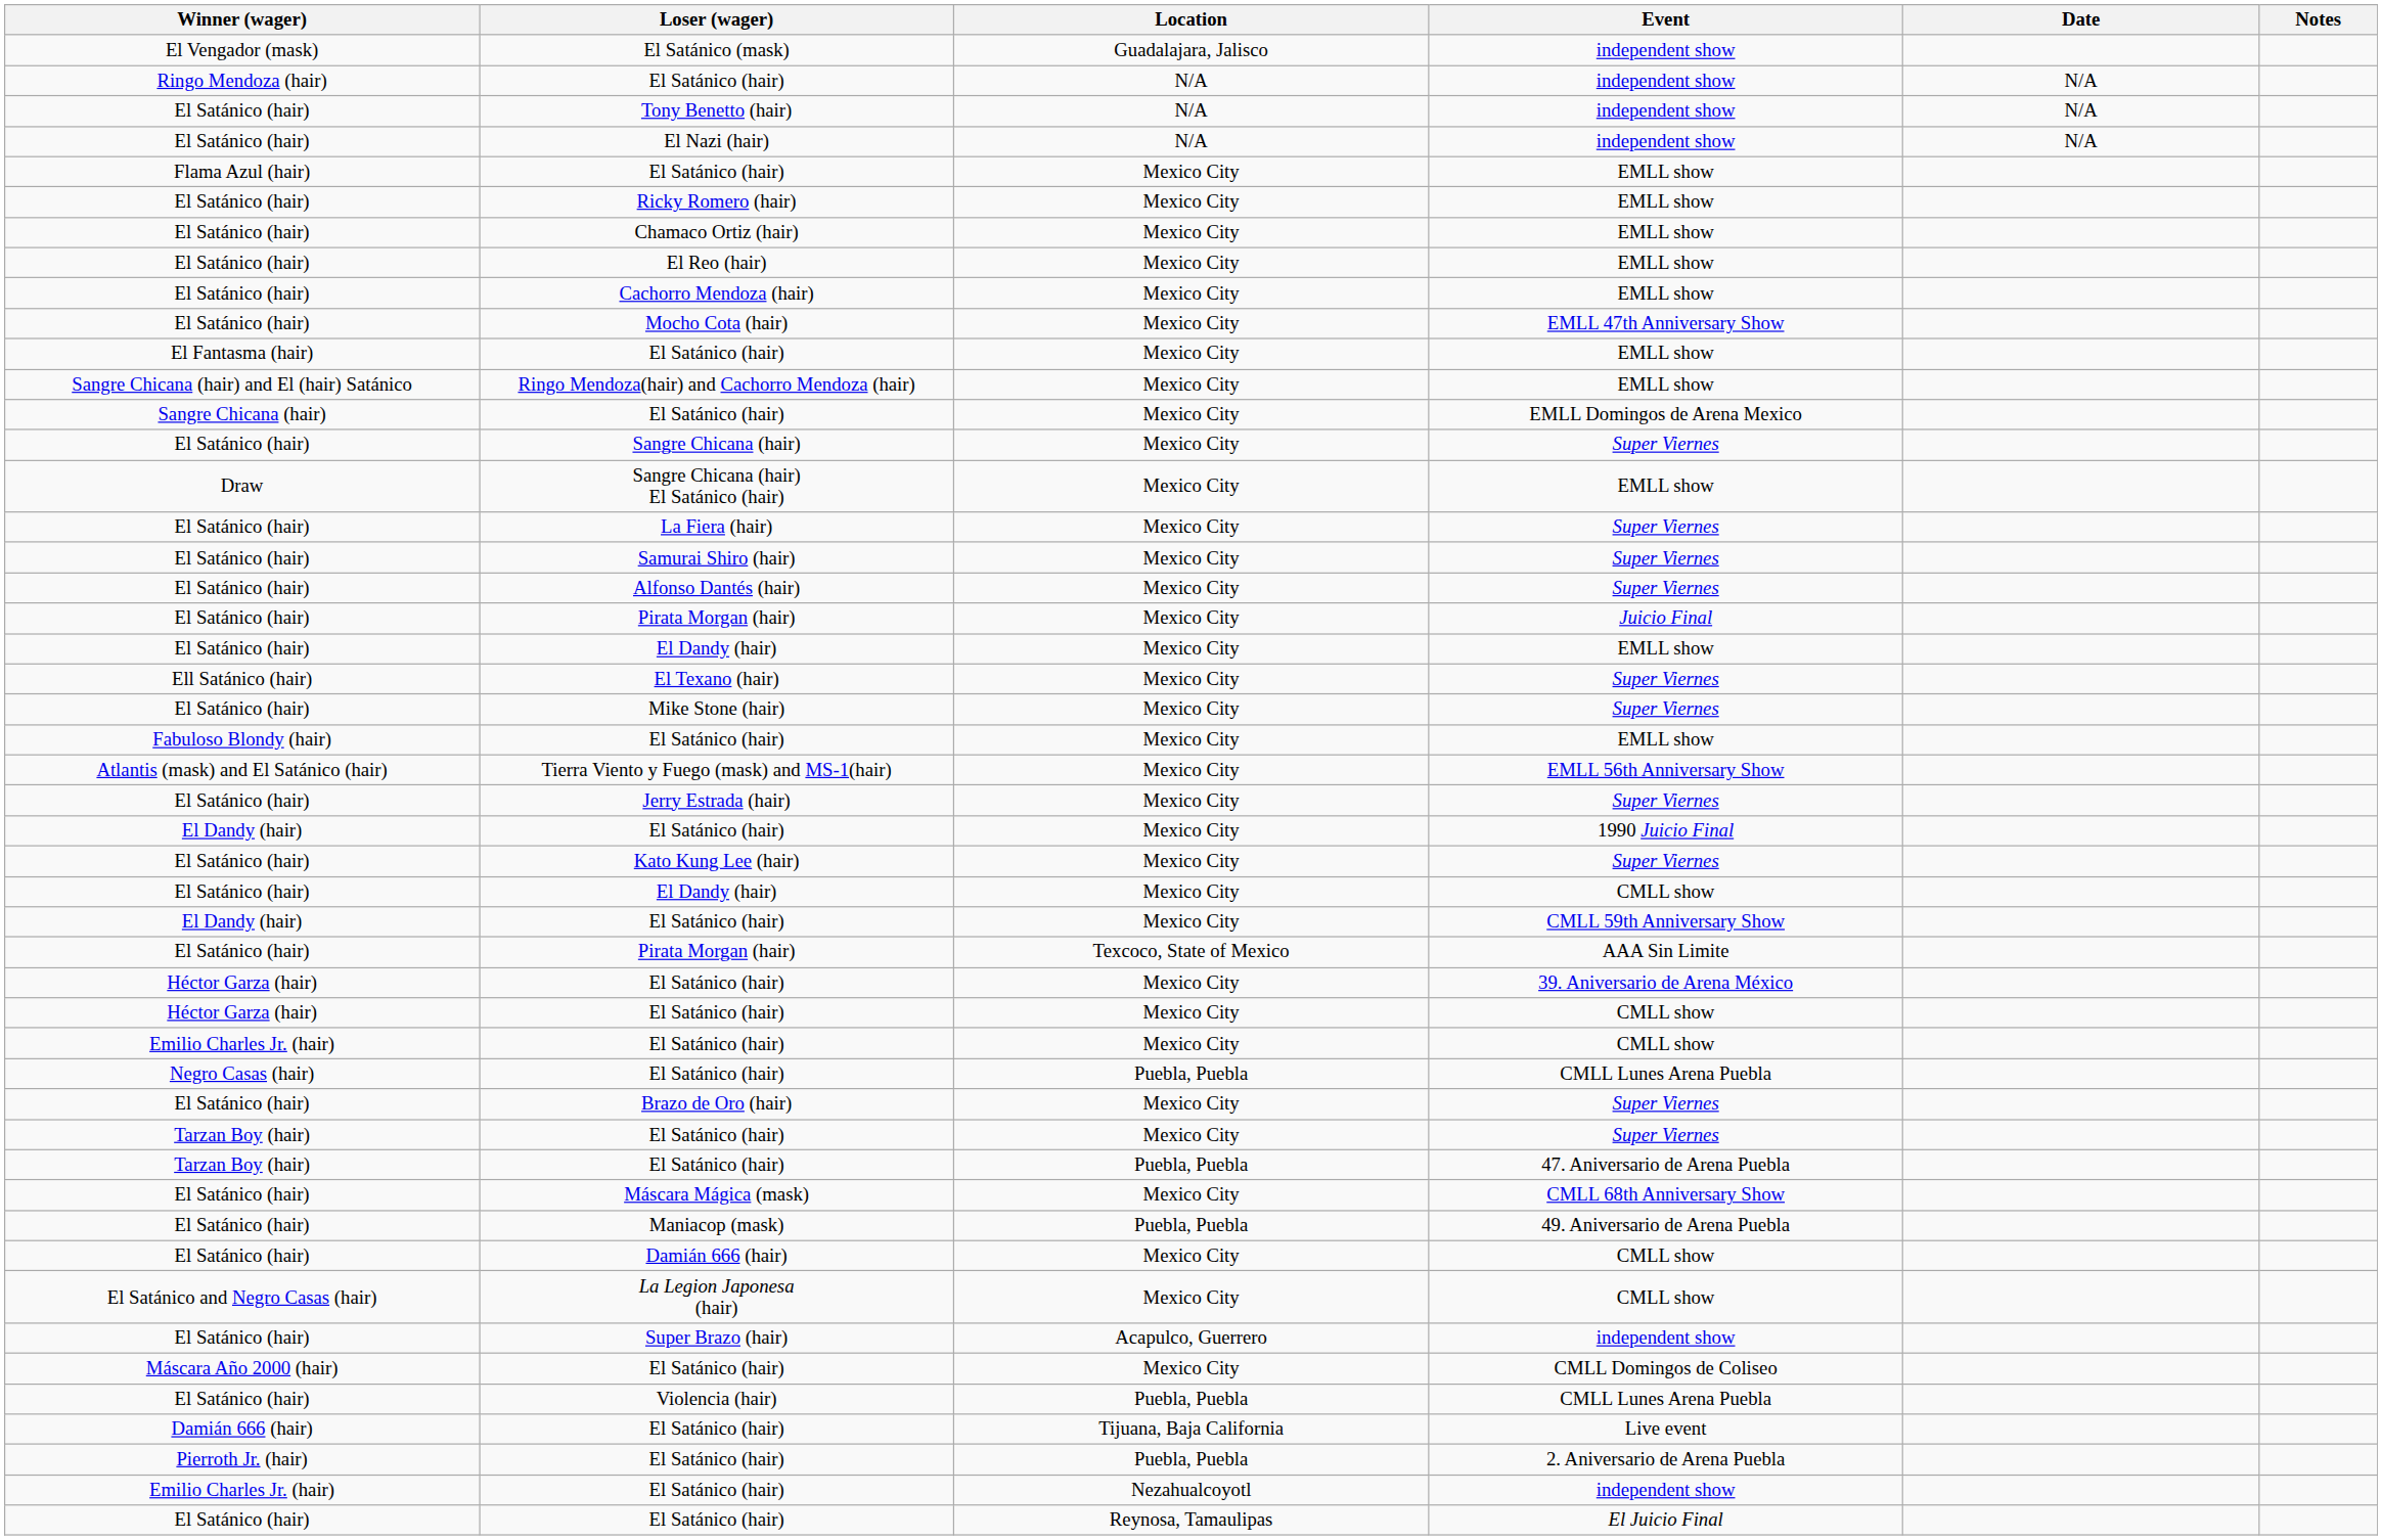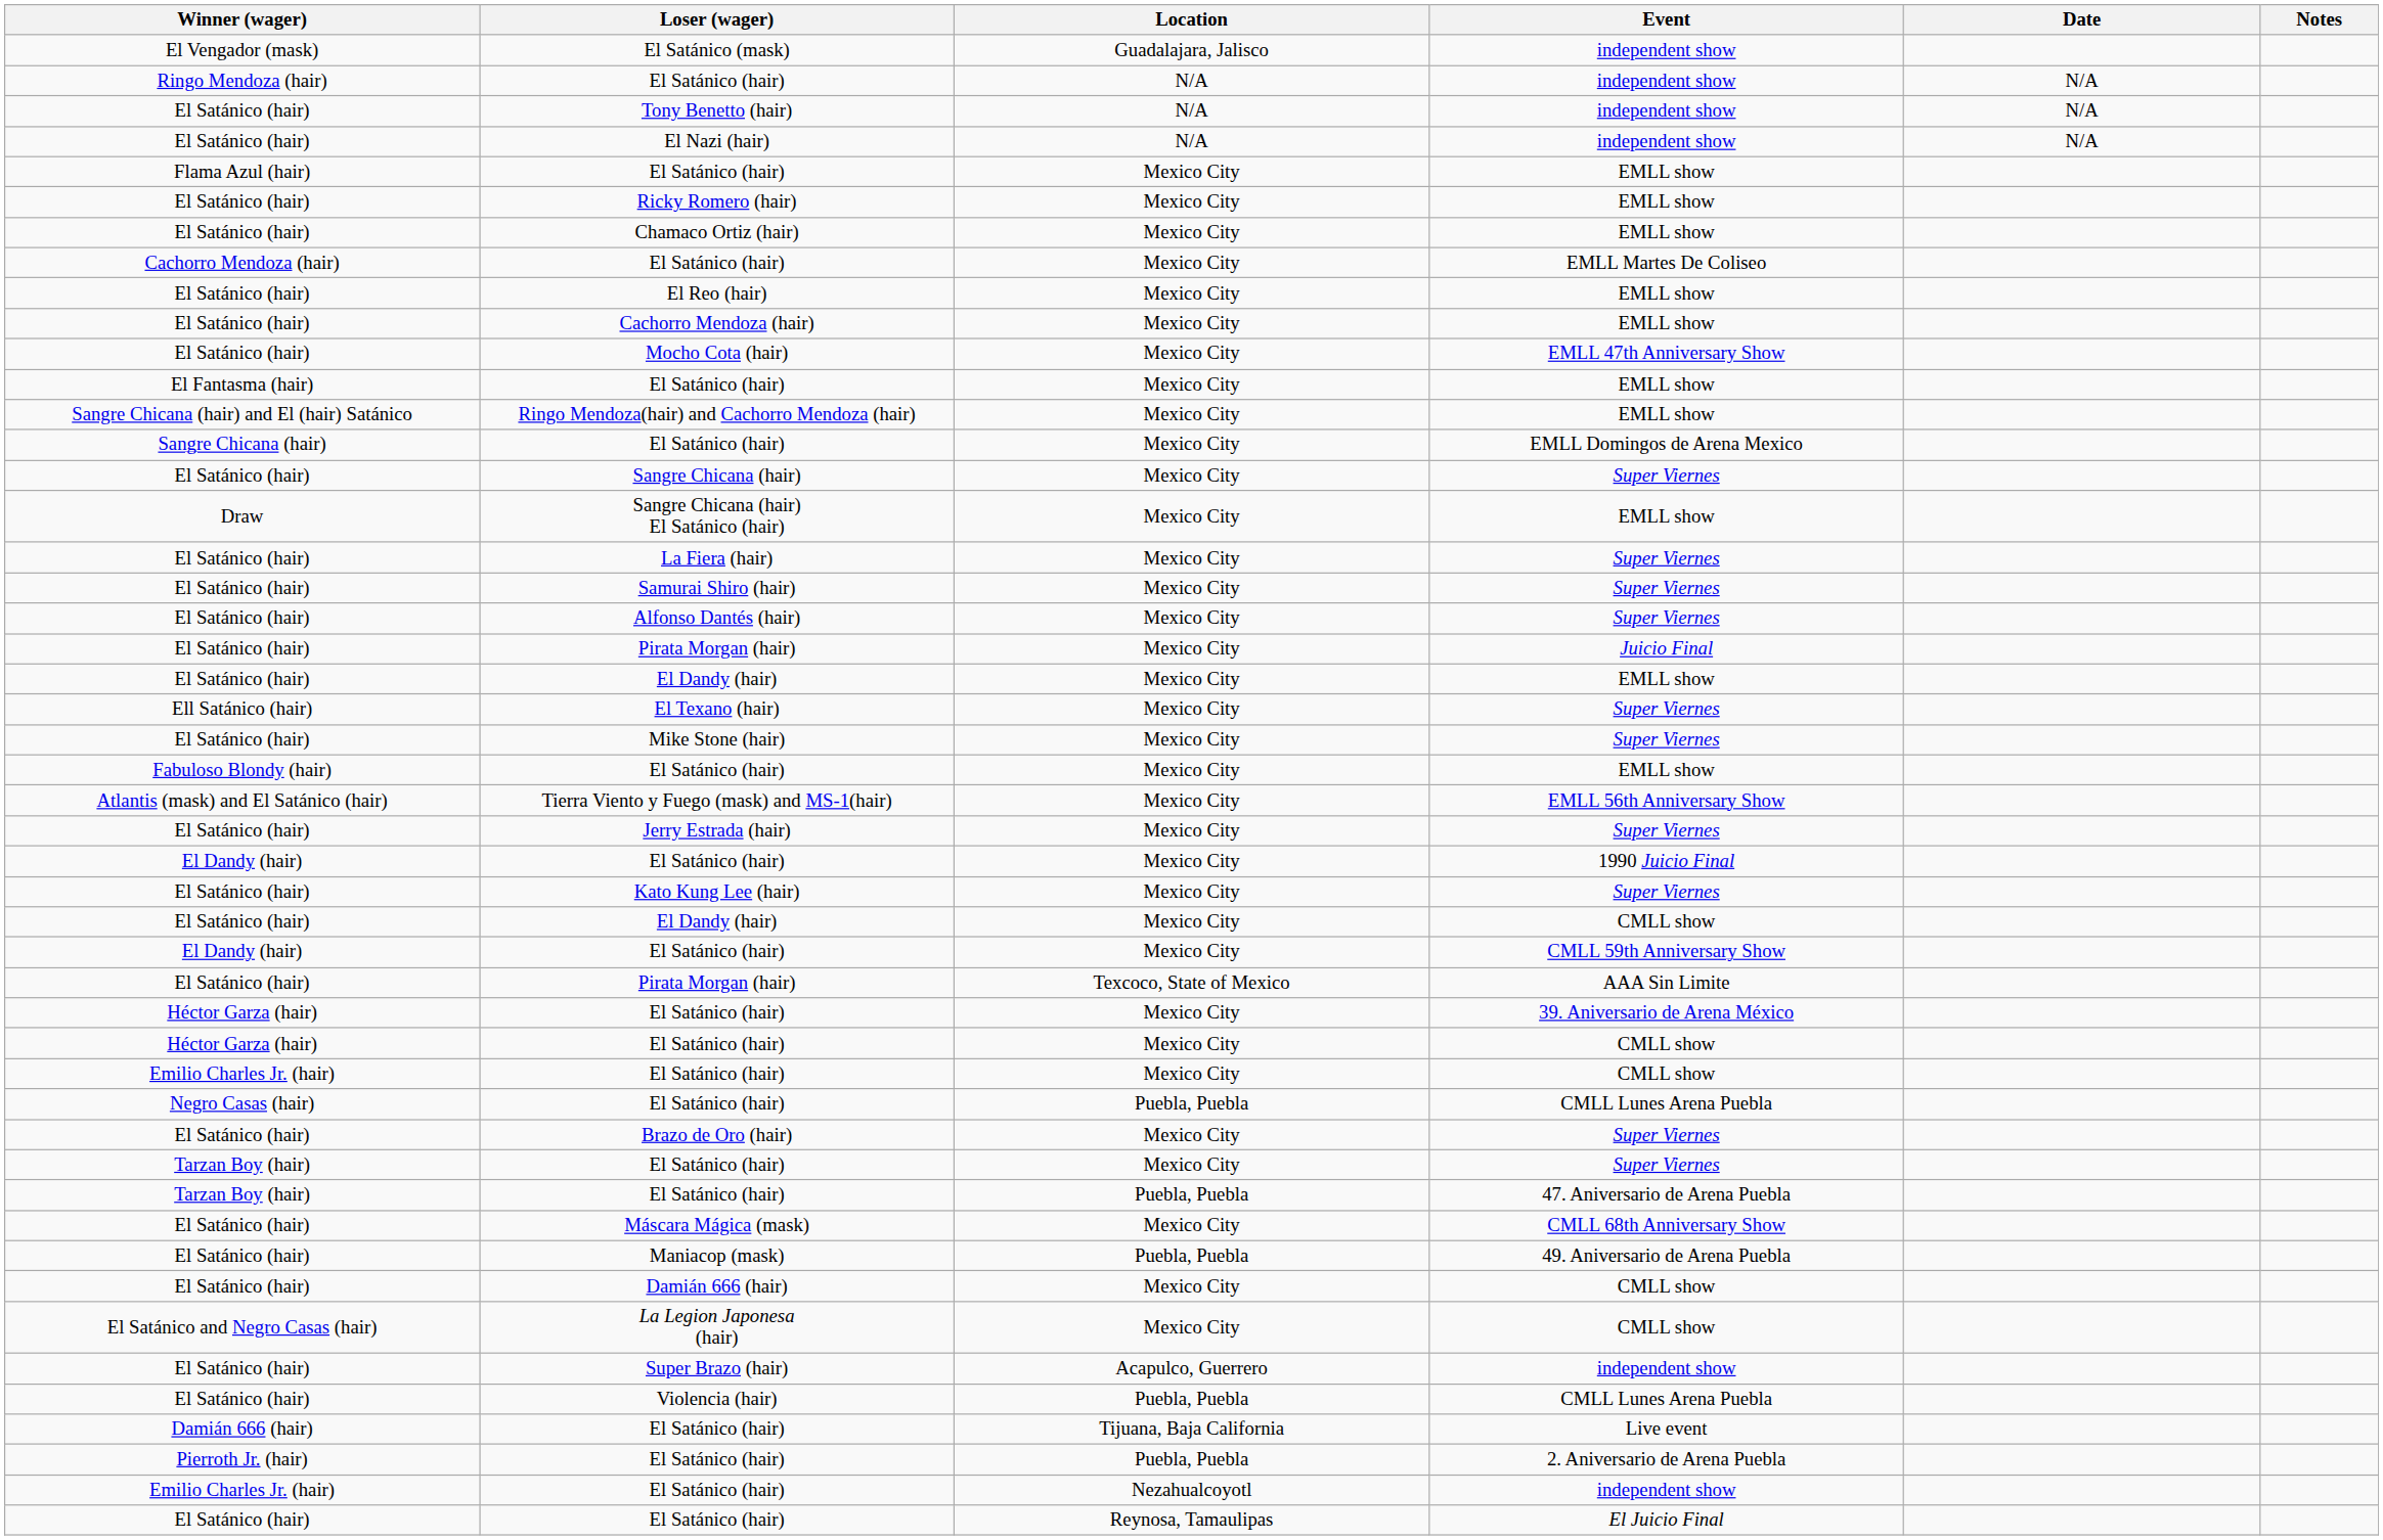 <table class="wikitable sortable" width=100%  style="text-align: center">
 <tr>
 <th width=20% scope="col">Winner (wager)</th>
 <th width=20% scope="col">Loser (wager)</th>
 <th width=20% scope="col">Location</th>
 <th width=20% scope="col">Event</th>
 <th width=15% scope="col">Date</th>
 <th class="unsortable" width=5% scope="col">Notes</th>
 </tr>
 <tr>
 <td>El Vengador (mask)</td>
 <td>El Satánico (mask)</td>
 <td>Guadalajara, Jalisco</td>
 <td><a href='#'>independent show</a></td>
 <td></td>
 <td></td>
 </tr>
 <tr>
 <td><a href='#'>Ringo Mendoza</a> (hair)</td>
 <td>El Satánico (hair)</td>
 <td>N/A</td>
 <td><a href='#'>independent show</a></td>
 <td>N/A</td>
 <td></td>
 </tr>
 <tr>
 <td>El Satánico (hair)</td>
 <td><a href='#'>Tony Benetto</a> (hair)</td>
 <td>N/A</td>
 <td><a href='#'>independent show</a></td>
 <td>N/A</td>
 <td></td>
 </tr>
 <tr>
 <td>El Satánico (hair)</td>
 <td>El Nazi (hair)</td>
 <td>N/A</td>
 <td><a href='#'>independent show</a></td>
 <td>N/A</td>
 <td></td>
 </tr>
 <tr>
 <td>Flama Azul (hair)</td>
 <td>El Satánico (hair)</td>
 <td>Mexico City</td>
 <td>EMLL show</td>
 <td></td>
 <td></td>
 </tr>
 <tr>
 <td>El Satánico (hair)</td>
 <td><a href='#'>Ricky Romero</a> (hair)</td>
 <td>Mexico City</td>
 <td>EMLL show</td>
 <td></td>
 <td></td>
 </tr>
 <tr>
 <td>El Satánico (hair)</td>
 <td>Chamaco Ortiz (hair)</td>
 <td>Mexico City</td>
 <td>EMLL show</td>
+<td></td>
+<td></td>
+</tr>
+<tr>
+<td><a href='#'>Cachorro Mendoza</a> (hair)</td>
+<td>El Satánico (hair)</td>
+<td>Mexico City</td>
+<td>EMLL Martes De Coliseo</td>
 <td></td>
 <td></td>
 </tr>
 <tr>
 <td>El Satánico (hair)</td>
 <td>El Reo (hair)</td>
 <td>Mexico City</td>
 <td>EMLL show</td>
 <td></td>
 <td> </td>
 </tr>
 <tr>
 <td>El Satánico (hair)</td>
 <td><a href='#'>Cachorro Mendoza</a> (hair)</td>
 <td>Mexico City</td>
 <td>EMLL show</td>
 <td></td>
 <td></td>
 </tr>
 <tr>
 <td>El Satánico (hair)</td>
 <td><a href='#'>Mocho Cota</a> (hair)</td>
 <td>Mexico City</td>
 <td><a href='#'>EMLL 47th Anniversary Show</a></td>
 <td></td>
 <td></td>
 </tr>
 <tr>
 <td>El Fantasma (hair)</td>
 <td>El Satánico (hair)</td>
 <td>Mexico City</td>
 <td>EMLL show</td>
 <td></td>
 <td></td>
 </tr>
 <tr>
 <td><a href='#'>Sangre Chicana</a> (hair) and El (hair) Satánico</td>
 <td><a href='#'>Ringo Mendoza</a>(hair) and <a href='#'>Cachorro Mendoza</a> (hair)</td>
 <td>Mexico City</td>
 <td>EMLL show</td>
 <td></td>
 <td></td>
 </tr>
 <tr>
 <td><a href='#'>Sangre Chicana</a> (hair)</td>
 <td>El Satánico (hair)</td>
 <td>Mexico City</td>
 <td>EMLL Domingos de Arena Mexico</td>
 <td></td>
 <td></td>
 </tr>
 <tr>
 <td>El Satánico (hair)</td>
 <td><a href='#'>Sangre Chicana</a> (hair)</td>
 <td>Mexico City</td>
 <td><em><a href='#'>Super Viernes</a></em></td>
 <td></td>
 <td></td>
 </tr>
 <tr>
 <td>Draw</td>
 <td>Sangre Chicana (hair)<br>El Satánico (hair)</td>
 <td>Mexico City</td>
 <td>EMLL show</td>
 <td></td>
 <td></td>
 </tr>
 <tr>
 <td>El Satánico (hair)</td>
 <td><a href='#'>La Fiera</a> (hair)</td>
 <td>Mexico City</td>
 <td><em><a href='#'>Super Viernes</a></em></td>
 <td></td>
 <td></td>
 </tr>
 <tr>
 <td>El Satánico (hair)</td>
 <td><a href='#'>Samurai Shiro</a> (hair)</td>
 <td>Mexico City</td>
 <td><em><a href='#'>Super Viernes</a></em></td>
 <td></td>
 <td></td>
 </tr>
 <tr>
 <td>El Satánico (hair)</td>
 <td><a href='#'>Alfonso Dantés</a> (hair)</td>
 <td>Mexico City</td>
 <td><em><a href='#'>Super Viernes</a></em></td>
 <td></td>
 <td></td>
 </tr>
 <tr>
 <td>El Satánico (hair)</td>
 <td><a href='#'>Pirata Morgan</a> (hair)</td>
 <td>Mexico City</td>
 <td><em><a href='#'>Juicio Final</a></em></td>
 <td></td>
 <td></td>
 </tr>
 <tr>
 <td>El Satánico (hair)</td>
 <td><a href='#'>El Dandy</a> (hair)</td>
 <td>Mexico City</td>
 <td>EMLL show</td>
 <td></td>
 <td></td>
 </tr>
 <tr>
 <td>Ell Satánico (hair)</td>
 <td><a href='#'>El Texano</a> (hair)</td>
 <td>Mexico City</td>
 <td><em><a href='#'>Super Viernes</a></em></td>
 <td></td>
 <td></td>
 </tr>
 <tr>
 <td>El Satánico (hair)</td>
 <td>Mike Stone (hair)</td>
 <td>Mexico City</td>
 <td><em><a href='#'>Super Viernes</a></em></td>
 <td></td>
 <td></td>
 </tr>
 <tr>
 <td><a href='#'>Fabuloso Blondy</a> (hair)</td>
 <td>El Satánico (hair)</td>
 <td>Mexico City</td>
 <td>EMLL show</td>
 <td></td>
 <td></td>
 </tr>
 <tr>
 <td><a href='#'>Atlantis</a> (mask) and El Satánico (hair)</td>
 <td>Tierra Viento y Fuego (mask) and <a href='#'>MS-1</a>(hair)</td>
 <td>Mexico City</td>
 <td><a href='#'>EMLL 56th Anniversary Show</a></td>
 <td></td>
 <td></td>
 </tr>
 <tr>
 <td>El Satánico (hair)</td>
 <td><a href='#'>Jerry Estrada</a> (hair)</td>
 <td>Mexico City</td>
 <td><em><a href='#'>Super Viernes</a></em></td>
 <td></td>
 <td></td>
 </tr>
 <tr>
 <td><a href='#'>El Dandy</a> (hair)</td>
 <td>El Satánico (hair)</td>
 <td>Mexico City</td>
 <td>1990 <em><a href='#'>Juicio Final</a></em></td>
 <td></td>
 <td></td>
 </tr>
 <tr>
 <td>El Satánico (hair)</td>
 <td><a href='#'>Kato Kung Lee</a> (hair)</td>
 <td>Mexico City</td>
 <td><em><a href='#'>Super Viernes</a></em></td>
 <td></td>
 <td></td>
 </tr>
 <tr>
 <td>El Satánico (hair)</td>
 <td><a href='#'>El Dandy</a> (hair)</td>
 <td>Mexico City</td>
 <td>CMLL show</td>
 <td></td>
 <td></td>
 </tr>
 <tr>
 <td><a href='#'>El Dandy</a> (hair)</td>
 <td>El Satánico (hair)</td>
 <td>Mexico City</td>
 <td><a href='#'>CMLL 59th Anniversary Show</a></td>
 <td></td>
 <td></td>
 </tr>
 <tr>
 <td>El Satánico (hair)</td>
 <td><a href='#'>Pirata Morgan</a> (hair)</td>
 <td>Texcoco, State of Mexico</td>
 <td>AAA Sin Limite</td>
 <td></td>
 <td></td>
 </tr>
 <tr>
 <td><a href='#'>Héctor Garza</a> (hair)</td>
 <td>El Satánico (hair)</td>
 <td>Mexico City</td>
 <td><a href='#'>39. Aniversario de Arena México</a></td>
 <td></td>
 <td></td>
 </tr>
 <tr>
 <td><a href='#'>Héctor Garza</a> (hair)</td>
 <td>El Satánico (hair)</td>
 <td>Mexico City</td>
 <td>CMLL show</td>
 <td></td>
 <td></td>
 </tr>
 <tr>
 <td><a href='#'>Emilio Charles Jr.</a> (hair)</td>
 <td>El Satánico (hair)</td>
 <td>Mexico City</td>
 <td>CMLL show</td>
 <td></td>
 <td></td>
 </tr>
 <tr>
 <td><a href='#'>Negro Casas</a> (hair)</td>
 <td>El Satánico (hair)</td>
 <td>Puebla, Puebla</td>
 <td>CMLL Lunes Arena Puebla</td>
 <td></td>
 <td></td>
 </tr>
 <tr>
 <td>El Satánico (hair)</td>
 <td><a href='#'>Brazo de Oro</a> (hair)</td>
 <td>Mexico City</td>
 <td><em><a href='#'>Super Viernes</a></em></td>
 <td></td>
 <td></td>
 </tr>
 <tr>
 <td><a href='#'>Tarzan Boy</a> (hair)</td>
 <td>El Satánico (hair)</td>
 <td>Mexico City</td>
 <td><em><a href='#'>Super Viernes</a></em></td>
 <td></td>
 <td></td>
 </tr>
 <tr>
 <td><a href='#'>Tarzan Boy</a> (hair)</td>
 <td>El Satánico (hair)</td>
 <td>Puebla, Puebla</td>
 <td>47. Aniversario de Arena Puebla</td>
 <td></td>
 <td></td>
 </tr>
 <tr>
 <td>El Satánico (hair)</td>
 <td><a href='#'>Máscara Mágica</a> (mask)</td>
 <td>Mexico City</td>
 <td><a href='#'>CMLL 68th Anniversary Show</a></td>
 <td></td>
 <td></td>
 </tr>
 <tr>
 <td>El Satánico (hair)</td>
 <td>Maniacop (mask)</td>
 <td>Puebla, Puebla</td>
 <td>49. Aniversario de Arena Puebla</td>
 <td></td>
 <td></td>
 </tr>
 <tr>
 <td>El Satánico (hair)</td>
 <td><a href='#'>Damián 666</a> (hair)</td>
 <td>Mexico City</td>
 <td>CMLL show</td>
 <td></td>
 <td></td>
 </tr>
 <tr>
 <td>El Satánico and <a href='#'>Negro Casas</a> (hair)</td>
 <td><em> La Legion Japonesa</em><br> (hair)</td>
 <td>Mexico City</td>
 <td>CMLL show</td>
 <td></td>
 <td></td>
 </tr>
 <tr>
 <td>El Satánico (hair)</td>
 <td><a href='#'>Super Brazo</a> (hair)</td>
 <td>Acapulco, Guerrero</td>
 <td><a href='#'>independent show</a></td>
 <td></td>
 <td></td>
 </tr>
 <tr>
-<td><a href='#'>Máscara Año 2000</a> (hair)</td>
-<td>El Satánico (hair)</td>
-<td>Mexico City</td>
-<td>CMLL Domingos de Coliseo</td>
-<td></td>
-<td></td>
-</tr>
-<tr>
 <td>El Satánico (hair)</td>
 <td>Violencia (hair)</td>
 <td>Puebla, Puebla</td>
 <td>CMLL Lunes Arena Puebla</td>
 <td></td>
 <td></td>
 </tr>
 <tr>
 <td><a href='#'>Damián 666</a> (hair)</td>
 <td>El Satánico (hair)</td>
 <td>Tijuana, Baja California</td>
 <td>Live event</td>
 <td></td>
 <td></td>
 </tr>
 <tr>
 <td><a href='#'>Pierroth Jr.</a> (hair)</td>
 <td>El Satánico (hair)</td>
 <td>Puebla, Puebla</td>
 <td>2. Aniversario de Arena Puebla</td>
 <td></td>
 <td></td>
 </tr>
 <tr>
 <td><a href='#'>Emilio Charles Jr.</a> (hair)</td>
 <td>El Satánico (hair)</td>
 <td>Nezahualcoyotl</td>
 <td><a href='#'>independent show</a></td>
 <td></td>
 <td></td>
 </tr>
 <tr>
 <td>El Satánico (hair)</td>
 <td>El Satánico (hair)</td>
 <td>Reynosa, Tamaulipas</td>
 <td><em>El Juicio Final</em></td>
 <td></td>
 <td></td>
 </tr>
 </table>
